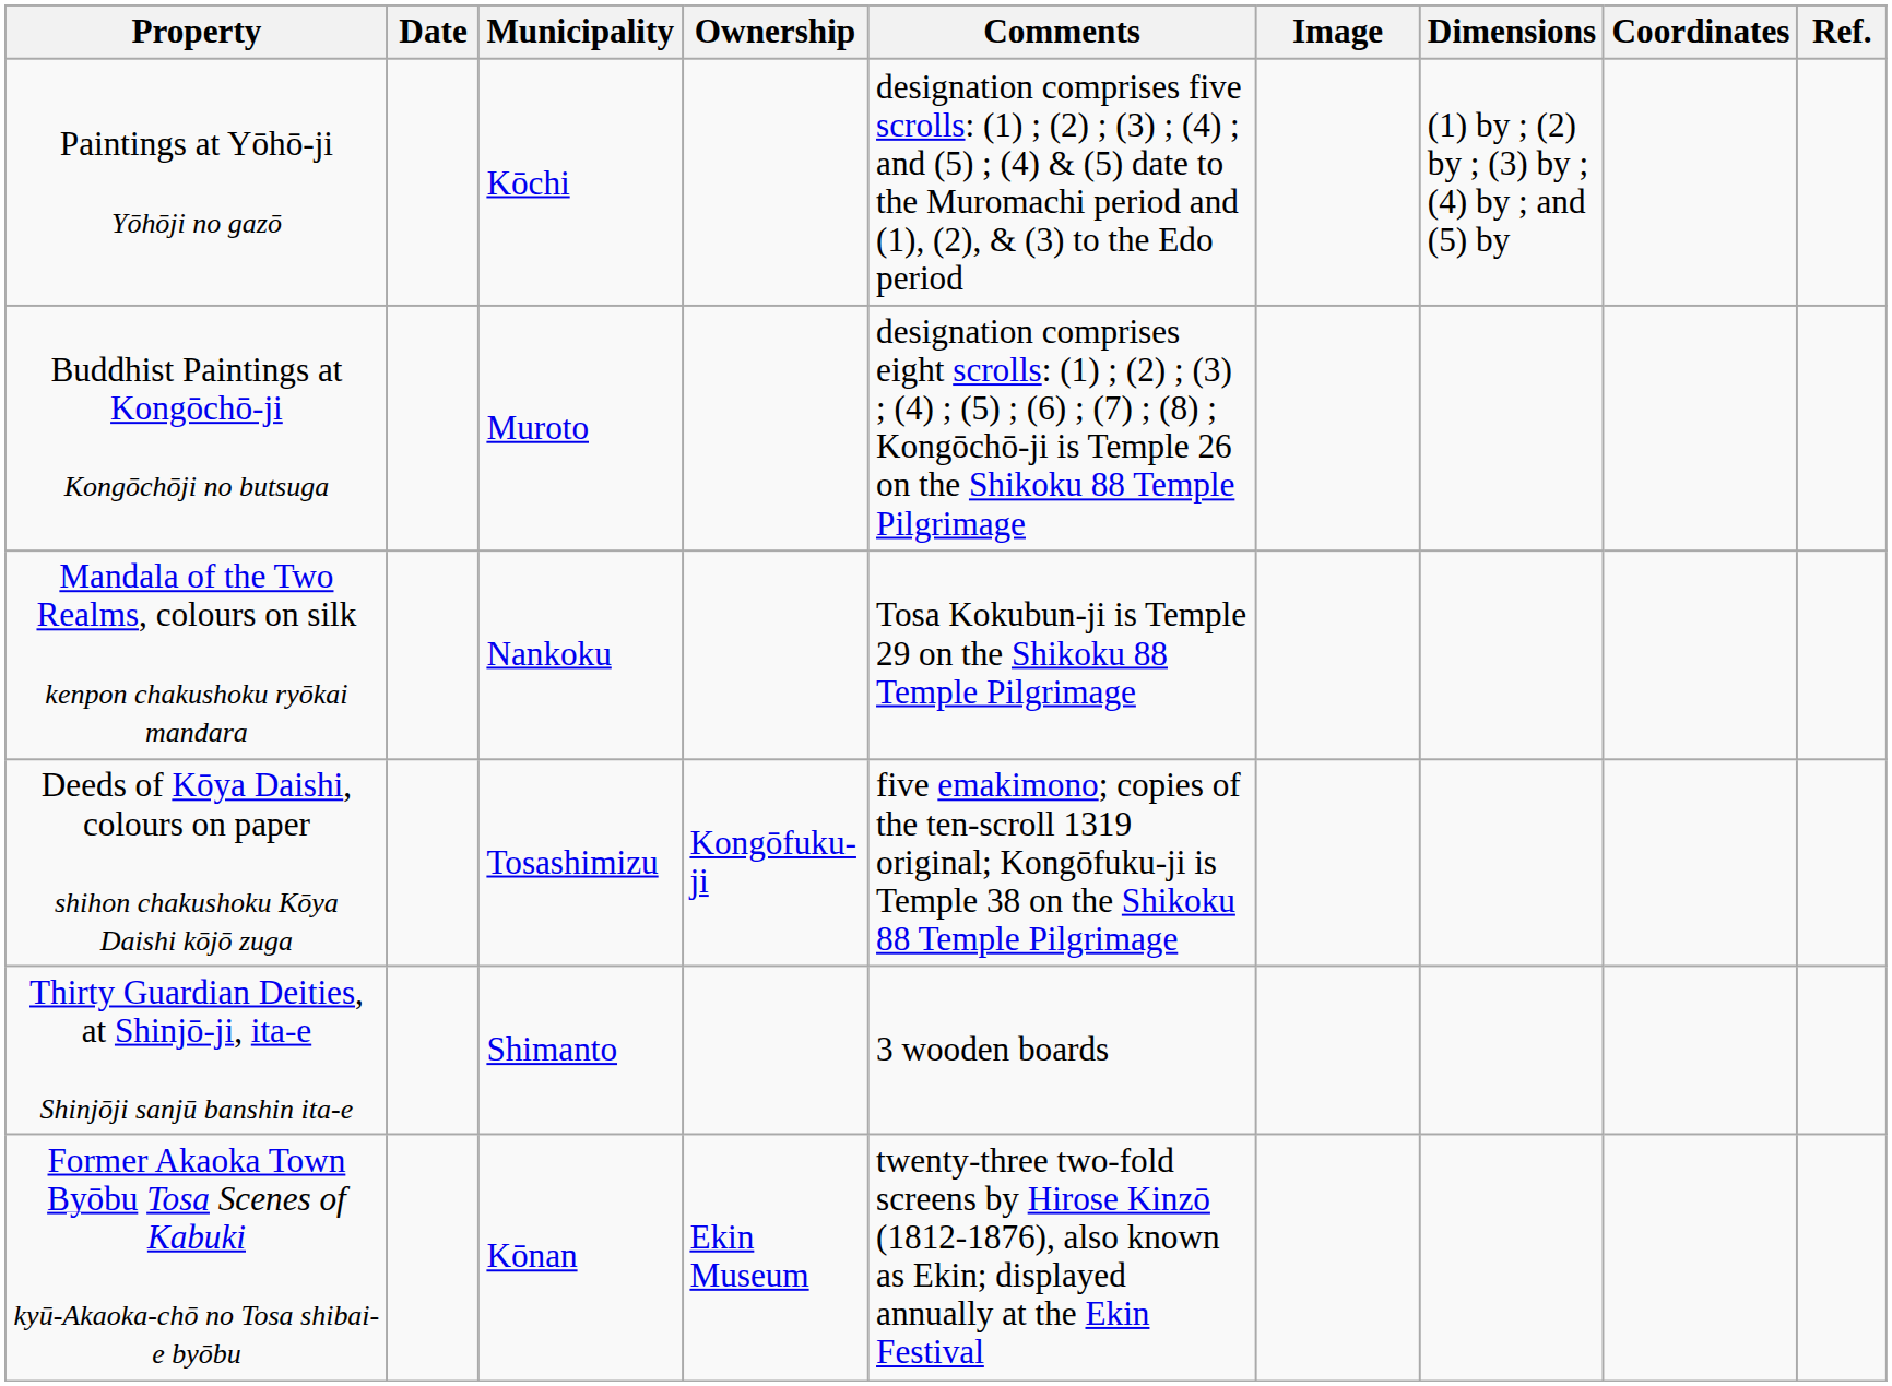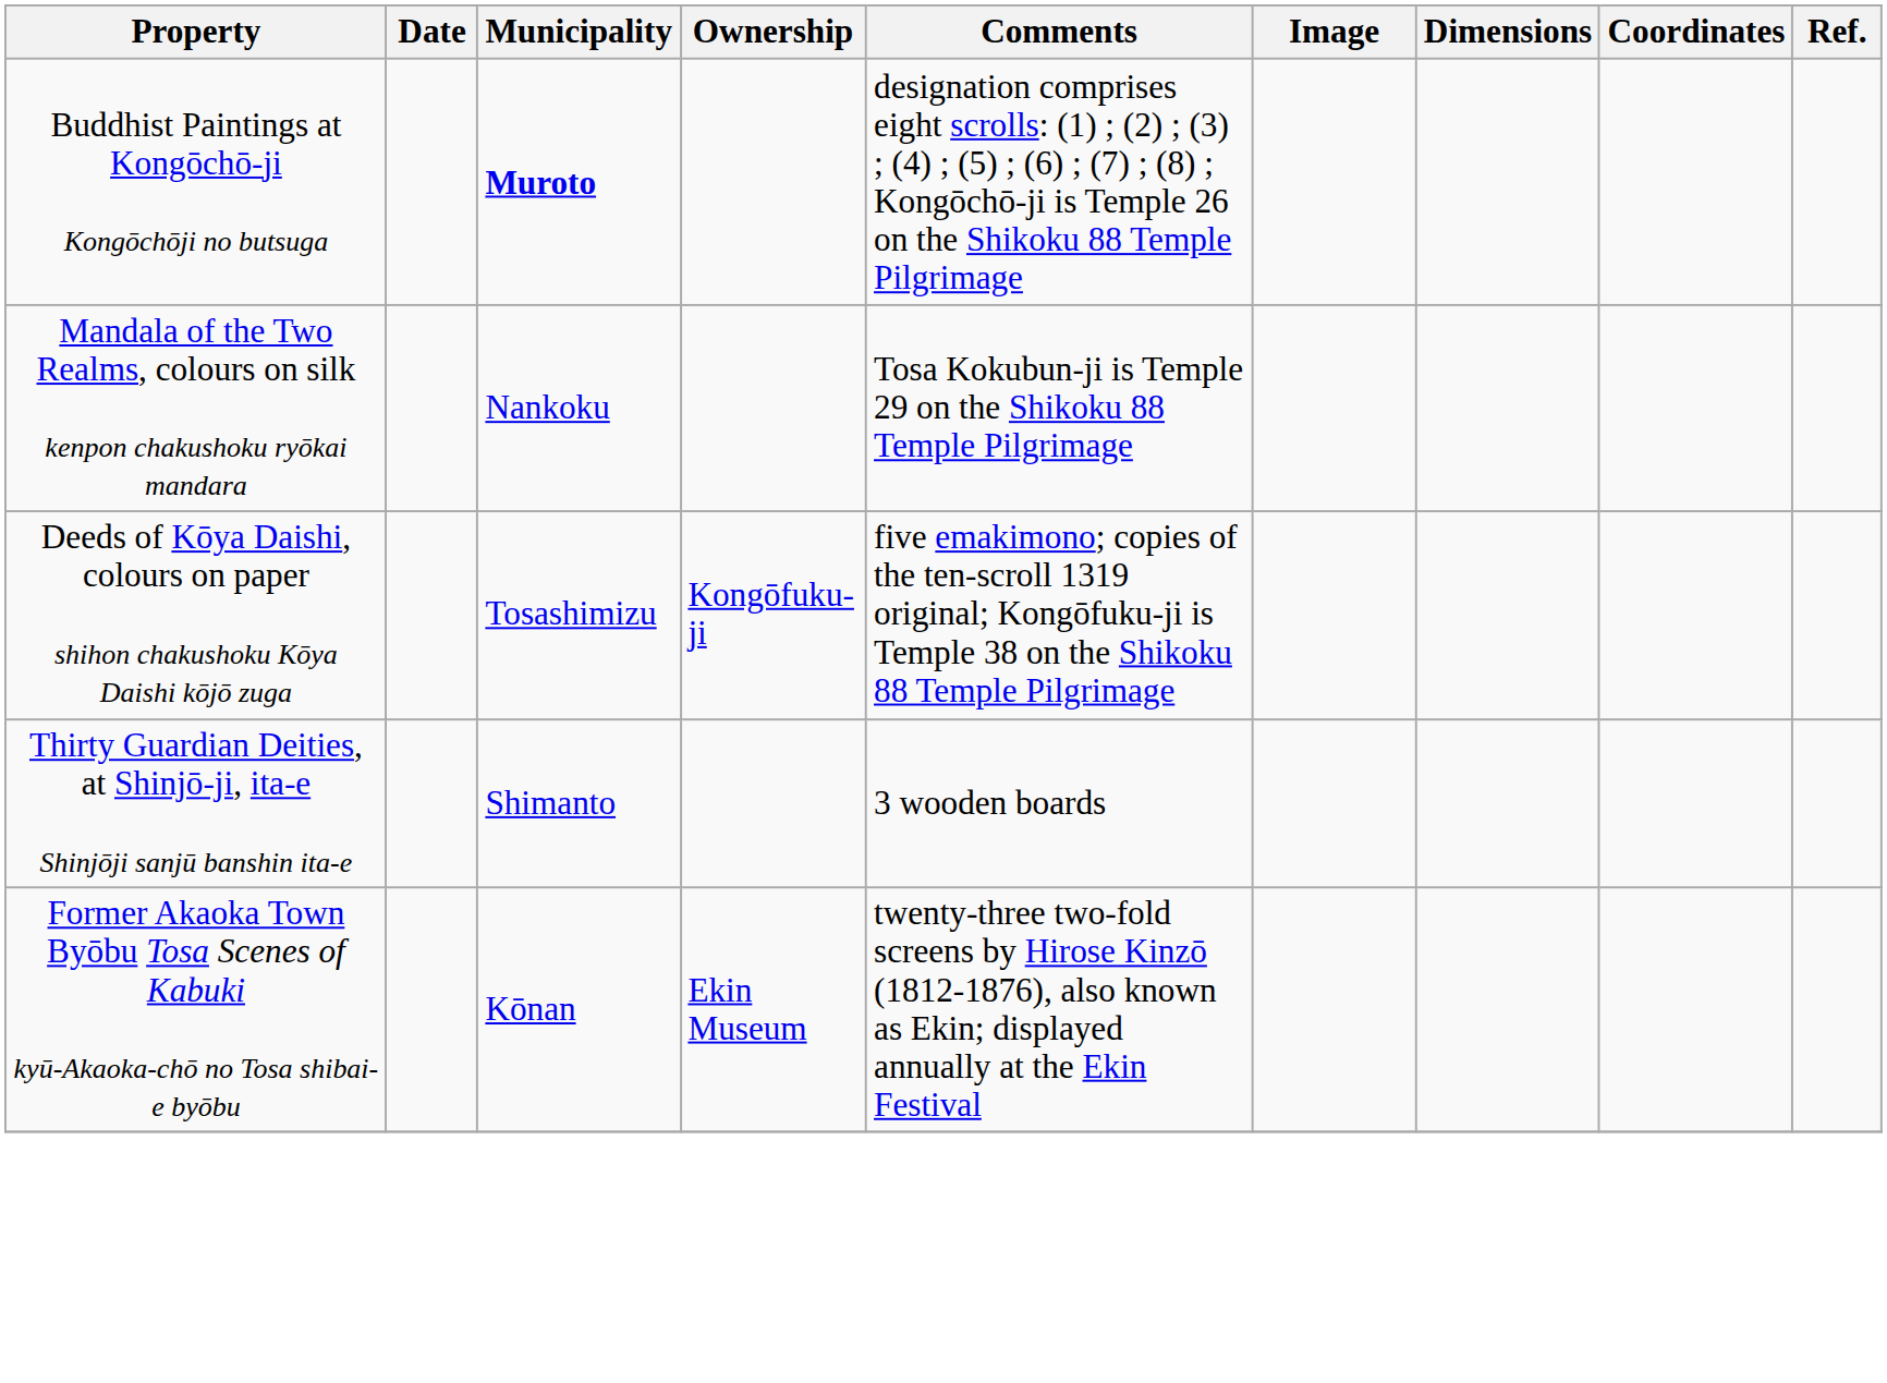 <table class="wikitable sortable"  style="width:100%;">
 <tr>
 <th width="25%" align="left">Property</th>
 <th width="5%" align="left">Date</th>
 <th width="10%" align="left">Municipality</th>
 <th width="10%" align="left">Ownership</th>
 <th width="25%" align="left" class="unsortable">Comments</th>
 <th width="10%" align="left" class="unsortable">Image</th>
 <th width="5%" align="left" class="unsortable">Dimensions</th>
 <th width="5%" align="left" class="unsortable">Coordinates</th>
 <th width="5%" align="left" class="unsortable">Ref.</th>
 </tr>
 <tr>
-<td align="center">Paintings at Yōhō-ji<br><br><small><em>Yōhōji no gazō</em></small></td>
-<td></td>
-<td><a href='#'>Kōchi</a></td>
-<td></td>
-<td>designation comprises five <a href='#'>scrolls</a>: (1) ; (2) ; (3) ; (4) ; and (5) ; (4) & (5) date to the Muromachi period and (1), (2), & (3) to the Edo period</td>
-<td></td>
-<td>(1)  by ; (2)  by ; (3)  by ; (4)  by ; and (5)  by </td>
-<td></td>
-<td></td>
-</tr>
-<tr>
 <td align="center">Buddhist Paintings at <a href='#'>Kongōchō-ji</a><br><br><small><em>Kongōchōji no butsuga</em></small></td>
 <td></td>
-<td><a href='#'>Muroto</a></td>
+<td><strong><a href='#'>Muroto</a></strong></td>
 <td></td>
 <td>designation comprises eight <a href='#'>scrolls</a>: (1) ; (2) ; (3) ; (4) ; (5) ; (6) ; (7) ; (8) ; Kongōchō-ji is Temple 26 on the <a href='#'>Shikoku 88 Temple Pilgrimage</a></td>
 <td></td>
 <td></td>
 <td></td>
 <td></td>
 </tr>
 <tr>
 <td align="center"><a href='#'>Mandala of the Two Realms</a>, colours on silk<br><br><small><em>kenpon chakushoku ryōkai mandara</em></small></td>
 <td></td>
 <td><a href='#'>Nankoku</a></td>
 <td></td>
 <td>Tosa Kokubun-ji is Temple 29 on the <a href='#'>Shikoku 88 Temple Pilgrimage</a></td>
 <td></td>
 <td></td>
 <td></td>
 <td></td>
 </tr>
 <tr>
 <td align="center">Deeds of <a href='#'>Kōya Daishi</a>, colours on paper<br><br><small><em>shihon chakushoku Kōya Daishi kōjō zuga</em></small></td>
 <td></td>
 <td><a href='#'>Tosashimizu</a></td>
 <td><a href='#'>Kongōfuku-ji</a></td>
 <td>five <a href='#'>emakimono</a>; copies of the ten-scroll 1319 original; Kongōfuku-ji is Temple 38 on the <a href='#'>Shikoku 88 Temple Pilgrimage</a></td>
 <td></td>
 <td></td>
 <td></td>
 <td></td>
 </tr>
 <tr>
 <td align="center"><a href='#'>Thirty Guardian Deities</a>, at <a href='#'>Shinjō-ji</a>, <a href='#'>ita-e</a><br><br><small><em>Shinjōji sanjū banshin ita-e</em></small></td>
 <td></td>
 <td><a href='#'>Shimanto</a></td>
 <td></td>
 <td>3 wooden boards</td>
 <td></td>
 <td></td>
 <td></td>
 <td></td>
 </tr>
 <tr>
 <td align="center"><a href='#'>Former Akaoka Town</a> <a href='#'>Byōbu</a> <em><a href='#'>Tosa</a> Scenes of <a href='#'>Kabuki</a></em><br><br><small><em>kyū-Akaoka-chō no Tosa shibai-e byōbu</em></small></td>
 <td></td>
 <td><a href='#'>Kōnan</a></td>
 <td><a href='#'>Ekin Museum</a></td>
 <td>twenty-three two-fold screens by <a href='#'>Hirose Kinzō</a> (1812-1876), also known as Ekin; displayed annually at the <a href='#'>Ekin Festival</a></td>
 <td></td>
 <td></td>
 <td></td>
 <td></td>
 </tr>
 <tr>
 </tr>
 </table>
